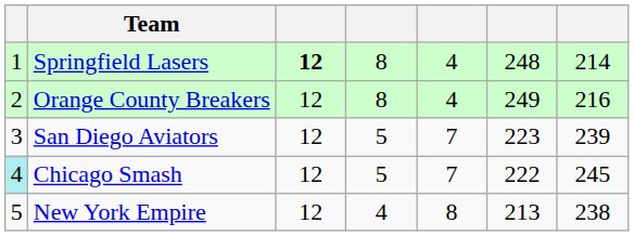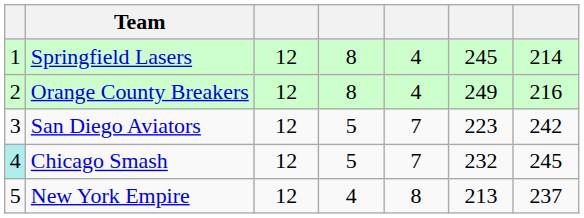 <table class="wikitable" style="text-align:center;">
 <tr>
 <th></th>
 <th>Team</th>
 <th width="40"></th>
 <th width="40"></th>
 <th width="40"></th>
 <th width="40"></th>
 <th width="40"></th>
 </tr>
 <tr bgcolor=ccffcc>
 <td>1</td>
 <td align="left"><a href='#'>Springfield Lasers</a></td>
-<td><strong>12</strong></td>
+<td>12</td>
 <td>8</td>
 <td>4</td>
-<td>248</td>
+<td>245</td>
 <td>214</td>
 </tr>
 <tr bgcolor=ccffcc>
 <td>2</td>
 <td align="left"><a href='#'>Orange County Breakers</a></td>
 <td>12</td>
 <td>8</td>
 <td>4</td>
 <td>249</td>
 <td>216</td>
 </tr>
 <tr>
 <td>3</td>
 <td align="left"><a href='#'>San Diego Aviators</a></td>
 <td>12</td>
 <td>5</td>
 <td>7</td>
 <td>223</td>
-<td>239</td>
+<td>242</td>
 </tr>
 <tr>
 <td style="background: paleturquoise;">4</td>
 <td align="left"><a href='#'>Chicago Smash</a></td>
 <td>12</td>
 <td>5</td>
 <td>7</td>
-<td>222</td>
+<td>232</td>
 <td>245</td>
 </tr>
 <tr>
 <td>5</td>
 <td align="left"><a href='#'>New York Empire</a></td>
 <td>12</td>
 <td>4</td>
 <td>8</td>
 <td>213</td>
-<td>238</td>
+<td>237</td>
 </tr>
 </table>
